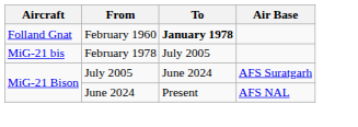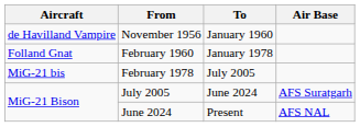 <table class="wikitable">
 <tr>
 <th>Aircraft</th>
 <th>From</th>
 <th>To</th>
 <th>Air Base</th>
 </tr>
 <tr>
+<td><a href='#'>de Havilland Vampire</a></td>
+<td>November 1956</td>
+<td>January 1960</td>
+<td></td>
+</tr>
+<tr>
 <td><a href='#'>Folland Gnat</a></td>
 <td>February 1960</td>
-<td><strong>January 1978</strong></td>
+<td>January 1978</td>
 <td></td>
 </tr>
 <tr>
 <td><a href='#'>MiG-21 bis</a></td>
 <td>February 1978</td>
 <td>July 2005</td>
 <td></td>
 </tr>
 <tr>
 <td rowspan='2'><a href='#'>MiG-21 Bison</a></td>
 <td>July 2005</td>
 <td>June 2024</td>
 <td><a href='#'>AFS Suratgarh</a></td>
 </tr>
 <tr>
 <td>June 2024</td>
 <td>Present</td>
 <td><a href='#'>AFS NAL</a></td>
 </tr>
 </table>
